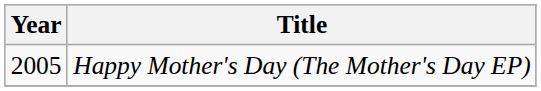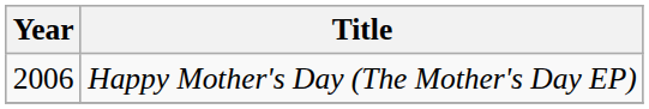 <table class="wikitable">
 <tr style="text-align:left;">
 <th>Year</th>
 <th>Title</th>
 </tr>
 <tr>
-<td>2005</td>
+<td>2006</td>
 <td><em>Happy Mother's Day (The Mother's Day EP)</em></td>
 </tr>
 <tr>
 </tr>
 </table>
